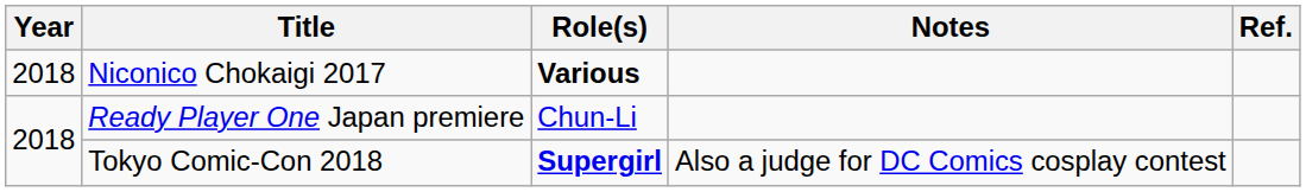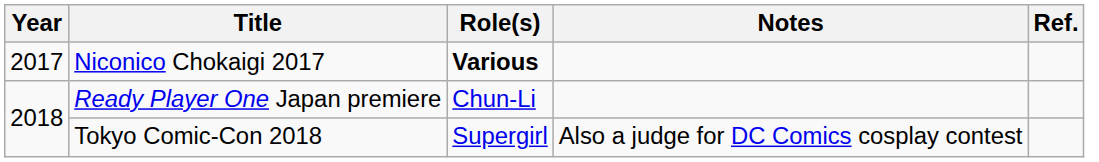 <table class="wikitable">
 <tr>
 <th>Year</th>
 <th>Title</th>
 <th>Role(s)</th>
 <th>Notes</th>
 <th>Ref.</th>
 </tr>
 <tr>
-<td>2018</td>
+<td>2017</td>
 <td><a href='#'>Niconico</a> Chokaigi 2017</td>
 <td><strong>Various</strong></td>
 <td></td>
 <td></td>
 </tr>
 <tr>
 <td rowspan="2">2018</td>
 <td><em><a href='#'>Ready Player One</a></em> Japan premiere</td>
 <td><a href='#'>Chun-Li</a></td>
 <td></td>
 <td></td>
 </tr>
 <tr>
 <td>Tokyo Comic-Con 2018</td>
-<td><strong><a href='#'>Supergirl</a></strong></td>
+<td><a href='#'>Supergirl</a></td>
 <td>Also a judge for <a href='#'>DC Comics</a> cosplay contest</td>
 <td></td>
 </tr>
 </table>
